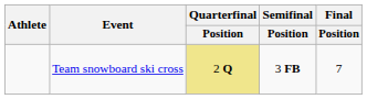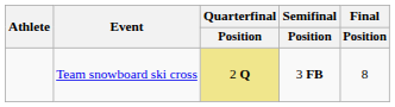 <table class="wikitable" style="font-size:90%">
 <tr>
 <th rowspan="2">Athlete</th>
 <th rowspan="2">Event</th>
 <th>Quarterfinal</th>
 <th>Semifinal</th>
 <th>Final</th>
 </tr>
 <tr style="font-size:95%">
 <th>Position</th>
 <th>Position</th>
 <th>Position</th>
 </tr>
 <tr align=center>
 <td align=left><br><br><br></td>
 <td align=left><a href='#'>Team snowboard ski cross</a></td>
 <td style="background: khaki;">2 <strong>Q</strong></td>
 <td>3 <strong>FB</strong></td>
-<td>7</td>
+<td>8</td>
 </tr>
 </table>
